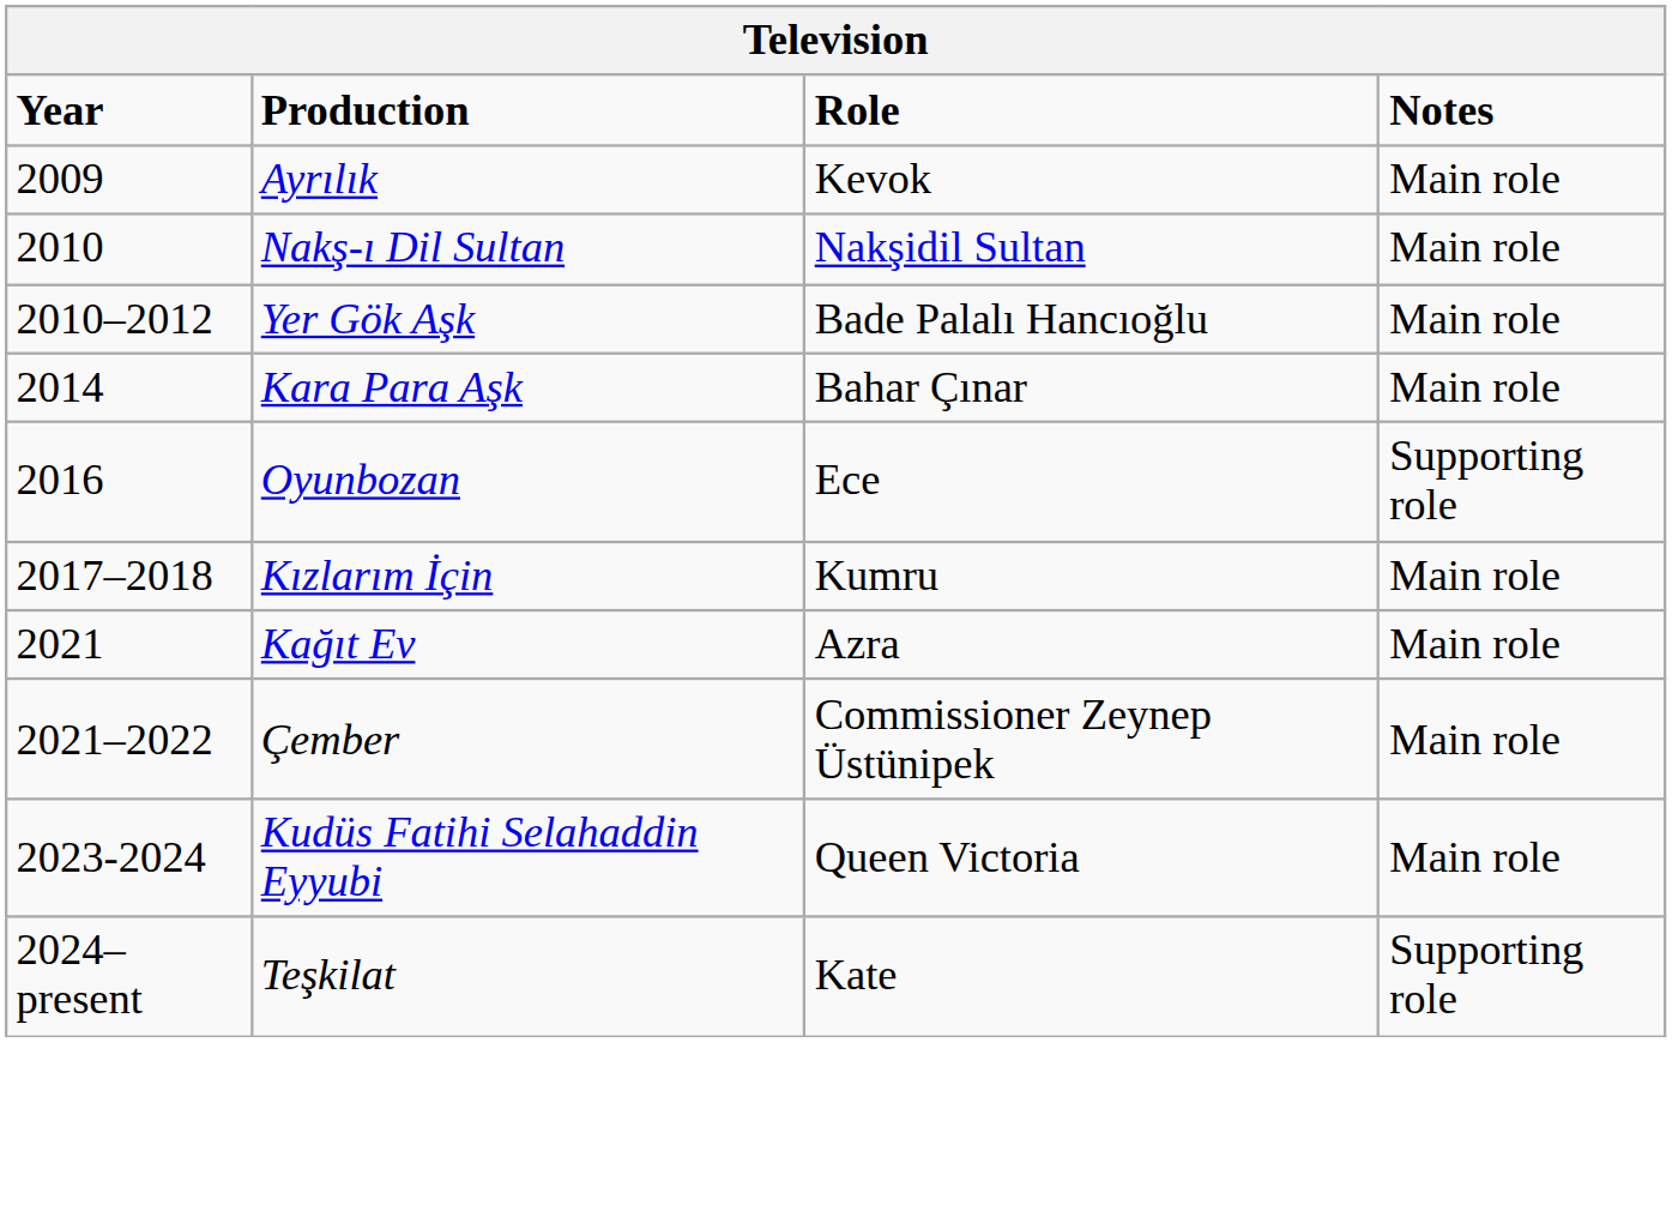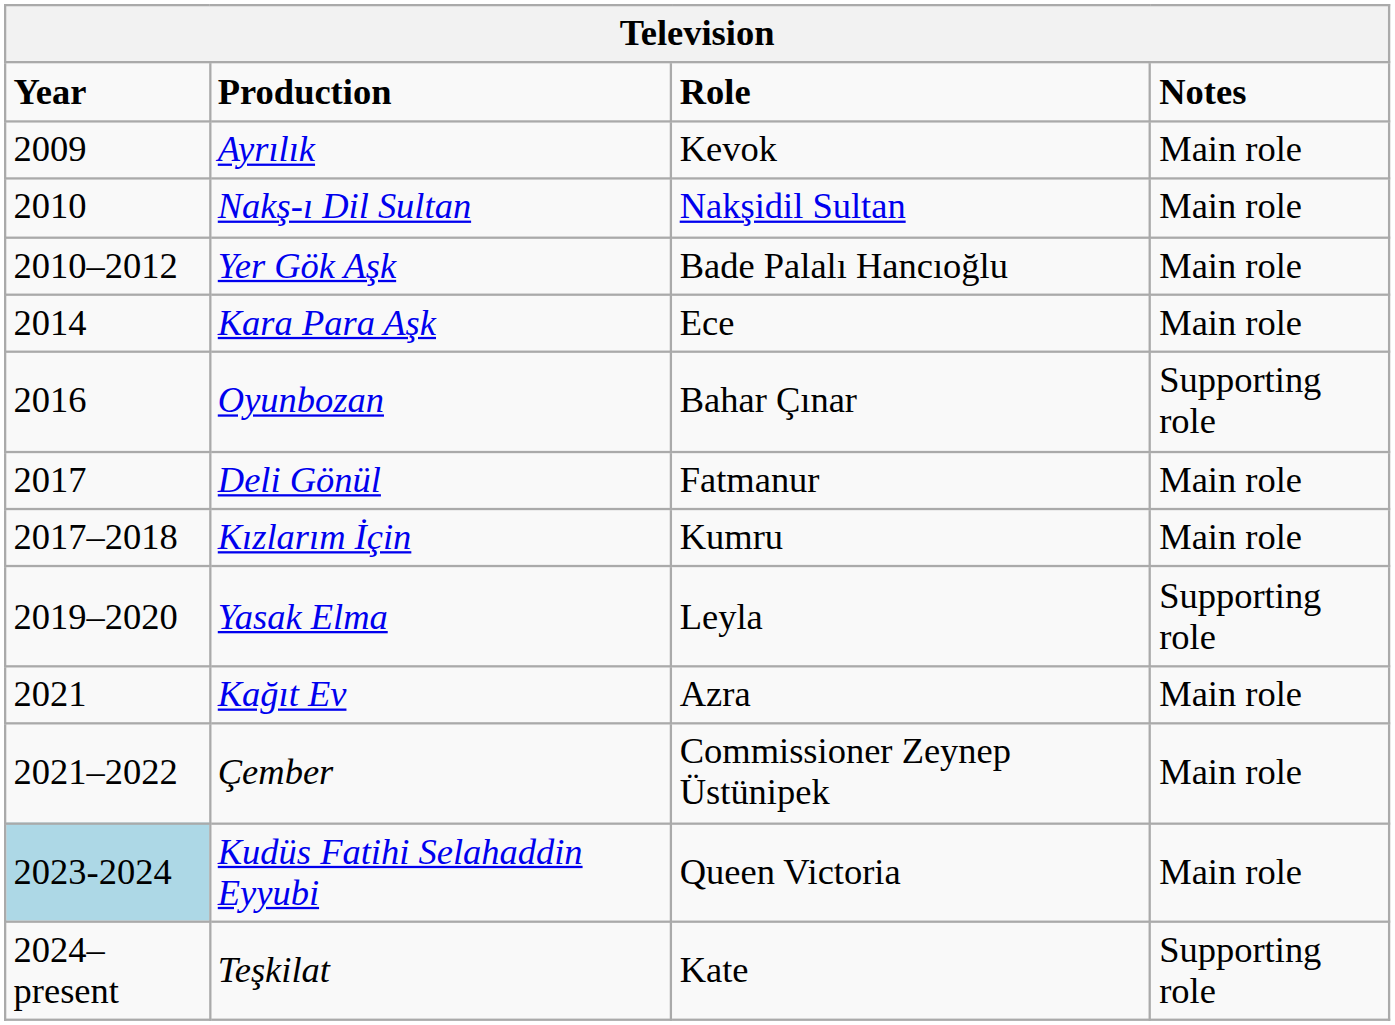 <table class="wikitable">
 <tr>
 <th colspan="4">Television</th>
 </tr>
 <tr>
 <td><strong>Year</strong></td>
 <td><strong>Production</strong></td>
 <td><strong>Role</strong></td>
 <td><strong>Notes</strong></td>
 </tr>
 <tr>
 <td>2009</td>
 <td><em><a href='#'>Ayrılık</a></em></td>
 <td>Kevok</td>
 <td>Main role</td>
 </tr>
 <tr>
 <td>2010</td>
 <td><em><a href='#'>Nakş-ı Dil Sultan</a></em></td>
 <td><a href='#'>Nakşidil Sultan</a></td>
 <td>Main role</td>
 </tr>
 <tr>
 <td>2010–2012</td>
 <td><em><a href='#'>Yer Gök Aşk</a></em></td>
 <td>Bade Palalı Hancıoğlu</td>
 <td>Main role</td>
 </tr>
 <tr>
 <td>2014</td>
 <td><em><a href='#'>Kara Para Aşk</a></em></td>
-<td>Bahar Çınar</td>
+<td>Ece</td>
 <td>Main role</td>
 </tr>
 <tr>
 <td>2016</td>
 <td><em><a href='#'>Oyunbozan</a></em></td>
-<td>Ece</td>
+<td>Bahar Çınar</td>
 <td>Supporting role</td>
+</tr>
+<tr>
+<td>2017</td>
+<td><em><a href='#'>Deli Gönül</a></em></td>
+<td>Fatmanur</td>
+<td>Main role</td>
 </tr>
 <tr>
 <td>2017–2018</td>
 <td><em><a href='#'>Kızlarım İçin</a></em></td>
 <td>Kumru</td>
 <td>Main role</td>
+</tr>
+<tr>
+<td>2019–2020</td>
+<td><em><a href='#'>Yasak Elma</a></em></td>
+<td>Leyla</td>
+<td>Supporting role</td>
 </tr>
 <tr>
 <td>2021</td>
 <td><em><a href='#'>Kağıt Ev</a></em></td>
 <td>Azra</td>
 <td>Main role</td>
 </tr>
 <tr>
 <td>2021–2022</td>
 <td><em>Çember</em></td>
 <td>Commissioner Zeynep Üstünipek</td>
 <td>Main role</td>
 </tr>
 <tr>
-<td>2023-2024</td>
+<td style="background: lightblue;">2023-2024</td>
 <td><em><a href='#'>Kudüs Fatihi Selahaddin Eyyubi</a></em></td>
 <td>Queen Victoria</td>
 <td>Main role</td>
 </tr>
 <tr>
 <td>2024–present</td>
 <td><em>Teşkilat</em></td>
 <td>Kate</td>
 <td>Supporting role</td>
 </tr>
 </table>
